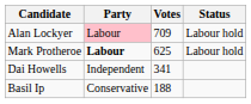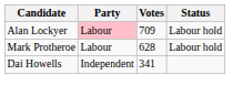 <table class="wikitable sortable">
 <tr>
 <th>Candidate</th>
 <th>Party</th>
 <th>Votes</th>
 <th>Status</th>
 </tr>
 <tr>
 <td>Alan Lockyer</td>
 <td style="background: pink;">Labour</td>
 <td>709</td>
 <td>Labour hold</td>
 </tr>
 <tr>
 <td>Mark Protheroe</td>
-<td><strong>Labour</strong></td>
-<td>625</td>
+<td>Labour</td>
+<td>628</td>
 <td>Labour hold</td>
 </tr>
 <tr>
 <td>Dai Howells</td>
 <td>Independent</td>
 <td>341</td>
 <td></td>
 </tr>
-<tr>
-<td>Basil Ip</td>
-<td>Conservative</td>
-<td>188</td>
-<td></td>
-</tr>
 </table>
